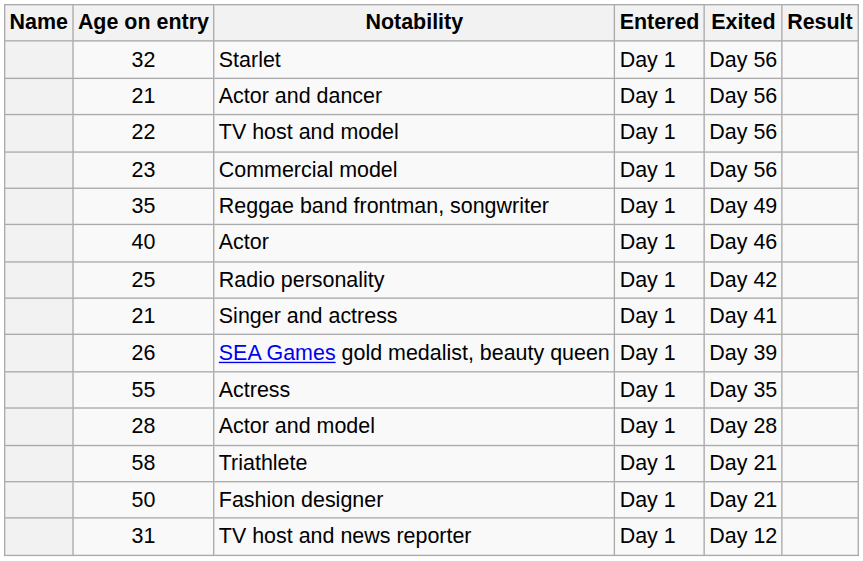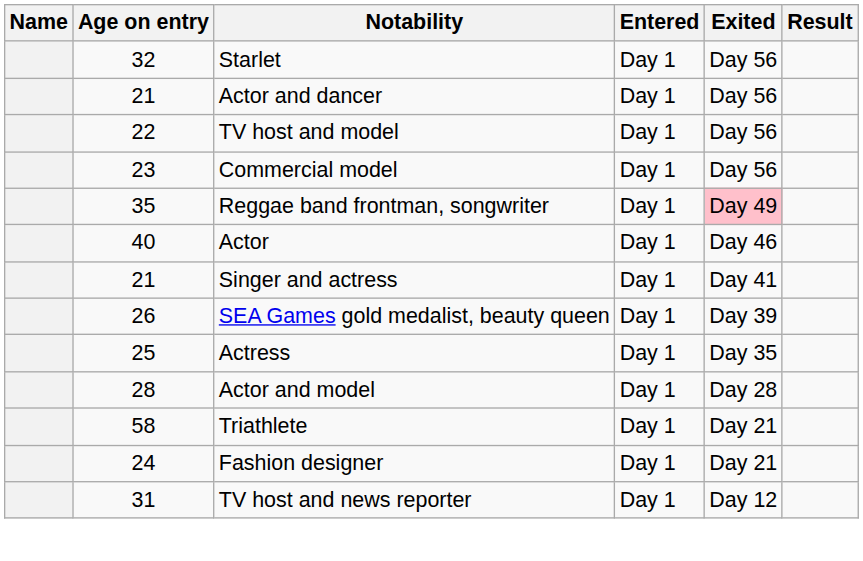 <table class="wikitable sortable" style="font-size:100%; line-height:20px;">
 <tr>
 <th>Name</th>
 <th>Age on entry</th>
 <th>Notability</th>
 <th>Entered</th>
 <th>Exited</th>
 <th>Result</th>
 </tr>
 <tr>
 <th></th>
 <td align="center">32</td>
 <td>Starlet</td>
 <td>Day 1</td>
 <td>Day 56</td>
 <td></td>
 </tr>
 <tr>
 <th></th>
 <td align="center">21</td>
 <td>Actor and dancer</td>
 <td>Day 1</td>
 <td>Day 56</td>
 <td></td>
 </tr>
 <tr>
 <th></th>
 <td align="center">22</td>
 <td>TV host and model</td>
 <td>Day 1</td>
 <td>Day 56</td>
 <td></td>
 </tr>
 <tr>
 <th></th>
 <td align="center">23</td>
 <td>Commercial model</td>
 <td>Day 1</td>
 <td>Day 56</td>
 <td></td>
 </tr>
 <tr>
 <th></th>
 <td align="center">35</td>
 <td>Reggae band frontman, songwriter</td>
 <td>Day 1</td>
-<td>Day 49</td>
+<td style="background: pink;">Day 49</td>
 <td></td>
 </tr>
 <tr>
 <th></th>
 <td align="center">40</td>
 <td>Actor</td>
 <td>Day 1</td>
 <td>Day 46</td>
-<td></td>
-</tr>
-<tr>
-<th></th>
-<td align="center">25</td>
-<td>Radio personality</td>
-<td>Day 1</td>
-<td>Day 42</td>
 <td></td>
 </tr>
 <tr>
 <th></th>
 <td align="center">21</td>
 <td>Singer and actress</td>
 <td>Day 1</td>
 <td>Day 41</td>
 <td></td>
 </tr>
 <tr>
 <th></th>
 <td align="center">26</td>
 <td><a href='#'>SEA Games</a> gold medalist, beauty queen</td>
 <td>Day 1</td>
 <td>Day 39</td>
 <td></td>
 </tr>
 <tr>
 <th></th>
-<td align="center">55</td>
+<td align="center">25</td>
 <td>Actress</td>
 <td>Day 1</td>
 <td>Day 35</td>
 <td></td>
 </tr>
 <tr>
 <th></th>
 <td align="center">28</td>
 <td>Actor and model</td>
 <td>Day 1</td>
 <td>Day 28</td>
 <td></td>
 </tr>
 <tr>
 <th></th>
 <td align="center">58</td>
 <td>Triathlete</td>
 <td>Day 1</td>
 <td>Day 21</td>
 <td></td>
 </tr>
 <tr>
 <th></th>
-<td align="center">50</td>
+<td align="center">24</td>
 <td>Fashion designer</td>
 <td>Day 1</td>
 <td>Day 21</td>
 <td></td>
 </tr>
 <tr>
 <th></th>
 <td align="center">31</td>
 <td>TV host and news reporter</td>
 <td>Day 1</td>
 <td>Day 12</td>
 <td></td>
 </tr>
 </table>
